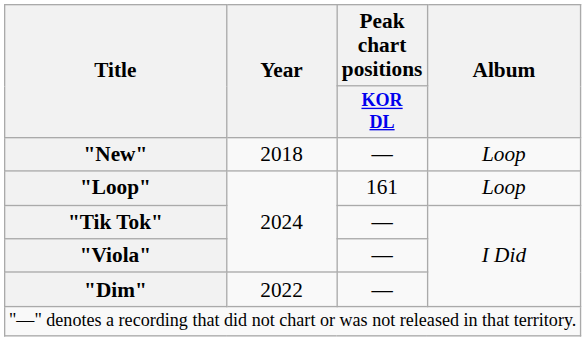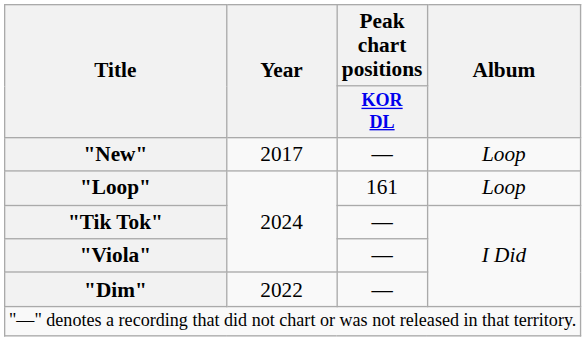 <table class="wikitable plainrowheaders" style="text-align:center">
 <tr>
 <th scope="col" rowspan="2">Title</th>
 <th scope="col" rowspan="2">Year</th>
 <th scope="col" colspan="1">Peak chart positions</th>
 <th scope="col" rowspan="2">Album</th>
 </tr>
 <tr>
 <th scope="col" style="width:4em;font-size:85%"><a href='#'>KOR<br>DL</a><br></th>
 </tr>
 <tr>
 <th scope="row">"New"</th>
-<td>2018</td>
+<td>2017</td>
 <td>—</td>
 <td><em>Loop</em></td>
 </tr>
 <tr>
 <th scope="row">"Loop"<br></th>
 <td rowspan="3">2024</td>
 <td>161</td>
 <td><em>Loop</em></td>
 </tr>
 <tr>
 <th scope="row">"Tik Tok"</th>
 <td>—</td>
 <td rowspan="3"><em>I Did</em></td>
 </tr>
 <tr>
 <th scope="row">"Viola"</th>
 <td>—</td>
 </tr>
 <tr>
 <th scope="row">"Dim"</th>
 <td>2022</td>
 <td>—</td>
 </tr>
 <tr>
 <td colspan="4" style="font-size:85%">"—" denotes a recording that did not chart or was not released in that territory.</td>
 </tr>
 </table>
